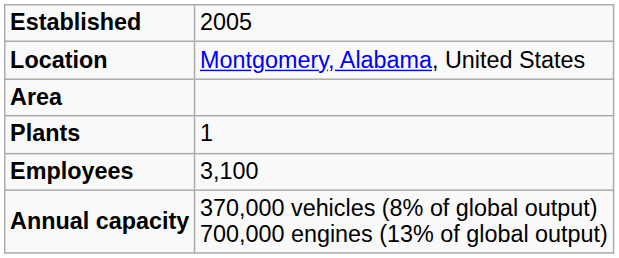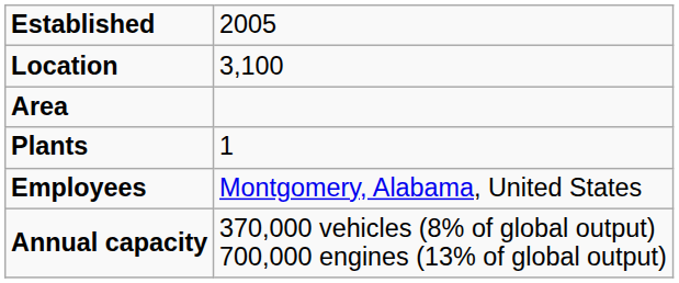 <table class="wikitable">
 <tr>
 <td><strong>Established</strong></td>
 <td>2005</td>
 </tr>
 <tr>
 <td><strong>Location</strong></td>
-<td><a href='#'>Montgomery, Alabama</a>, United States</td>
+<td>3,100</td>
 </tr>
 <tr>
 <td><strong>Area</strong></td>
 <td></td>
 </tr>
 <tr>
 <td><strong>Plants</strong></td>
 <td>1</td>
 </tr>
 <tr>
 <td><strong>Employees</strong></td>
-<td>3,100</td>
+<td><a href='#'>Montgomery, Alabama</a>, United States</td>
 </tr>
 <tr>
 <td><strong>Annual capacity</strong></td>
 <td>370,000 vehicles (8% of global output)<br>700,000 engines (13% of global output)</td>
 </tr>
 </table>
